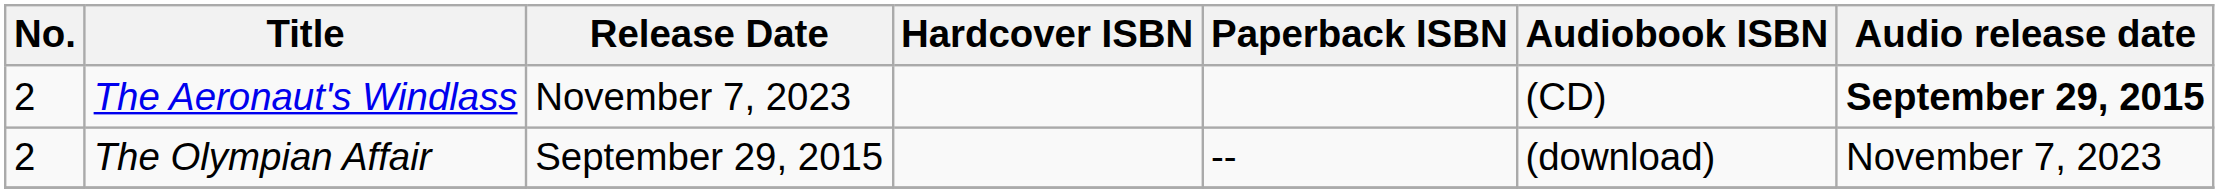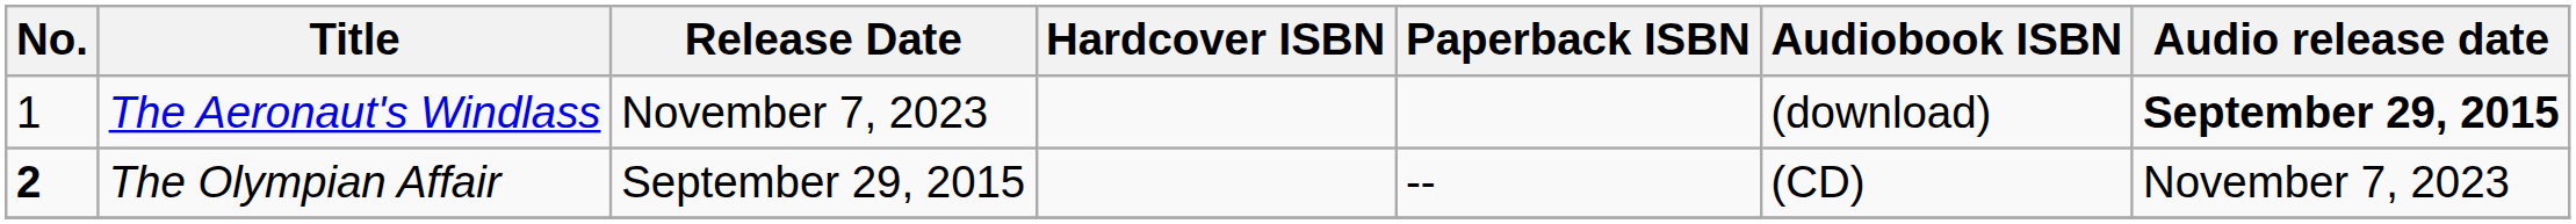 <table class="wikitable">
 <tr>
 <th>No.</th>
 <th>Title</th>
 <th>Release Date</th>
 <th>Hardcover ISBN</th>
 <th>Paperback ISBN</th>
 <th>Audiobook ISBN</th>
 <th>Audio release date</th>
 </tr>
 <tr>
-<td>2</td>
+<td>1</td>
 <td><em><a href='#'>The Aeronaut's Windlass</a></em></td>
 <td>November 7, 2023</td>
 <td></td>
 <td></td>
-<td> (CD)</td>
+<td> (download)</td>
 <td><strong>September 29, 2015</strong></td>
 </tr>
 <tr>
-<td>2</td>
+<td><strong>2</strong></td>
 <td><em>The Olympian Affair</em></td>
 <td>September 29, 2015</td>
 <td></td>
 <td>--</td>
-<td> (download)</td>
+<td> (CD)</td>
 <td>November 7, 2023</td>
 </tr>
 <tr>
 </tr>
 </table>
